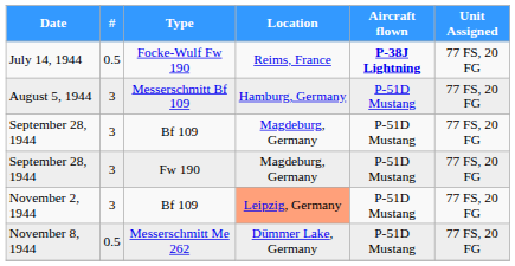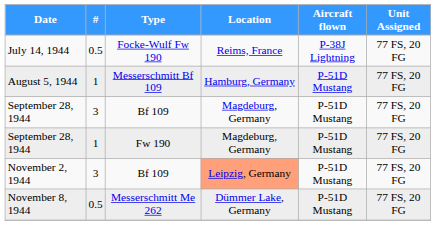 <table class="wikitable" style="margin:auto; width:600px;">
 <tr style="color:white;">
 <th style="background:#39f;">Date</th>
 <th style="background:#39f;">#</th>
 <th style="background:#39f;">Type</th>
 <th style="background:#39f;">Location</th>
 <th style="background:#39f;">Aircraft flown</th>
 <th style="background:#39f;">Unit Assigned</th>
 </tr>
 <tr>
 <td>July 14, 1944</td>
 <td align=center>0.5</td>
 <td align=center><a href='#'>Focke-Wulf Fw 190</a></td>
 <td align=center><a href='#'>Reims, France</a></td>
-<td align=center><strong><a href='#'>P-38J Lightning</a></strong></td>
+<td align=center><a href='#'>P-38J Lightning</a></td>
 <td align=center>77 FS, 20 FG</td>
 </tr>
 <tr style="background:#eee;">
 <td>August 5, 1944</td>
-<td align=center>3</td>
+<td align=center>1</td>
 <td align=center><a href='#'>Messerschmitt Bf 109</a></td>
 <td align=center><a href='#'>Hamburg, Germany</a></td>
 <td align=center><a href='#'>P-51D Mustang</a></td>
 <td align=center>77 FS, 20 FG</td>
 </tr>
 <tr>
 <td>September 28, 1944</td>
 <td align=center>3</td>
 <td align=center>Bf 109</td>
 <td align=center><a href='#'>Magdeburg</a>, Germany</td>
 <td align=center>P-51D Mustang</td>
 <td align=center>77 FS, 20 FG</td>
 </tr>
 <tr style="background:#eee;">
 <td>September 28, 1944</td>
-<td align=center>3</td>
+<td align=center>1</td>
 <td align=center>Fw 190</td>
 <td align=center>Magdeburg, Germany</td>
 <td align=center>P-51D Mustang</td>
 <td align=center>77 FS, 20 FG</td>
 </tr>
 <tr>
 <td>November 2, 1944</td>
 <td align=center>3</td>
 <td align=center>Bf 109</td>
 <td align=center style="background: lightsalmon;"><a href='#'>Leipzig</a>, Germany</td>
 <td align=center>P-51D Mustang</td>
 <td align=center>77 FS, 20 FG</td>
 </tr>
 <tr style="background:#eee;">
 <td>November 8, 1944</td>
 <td align=center>0.5</td>
 <td align=center><a href='#'>Messerschmitt Me 262</a></td>
 <td align=center><a href='#'>Dümmer Lake</a>, Germany</td>
 <td align=center>P-51D Mustang</td>
 <td align=center>77 FS, 20 FG</td>
 </tr>
 <tr>
 </tr>
 </table>
